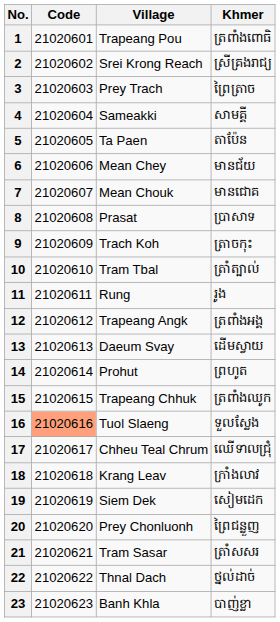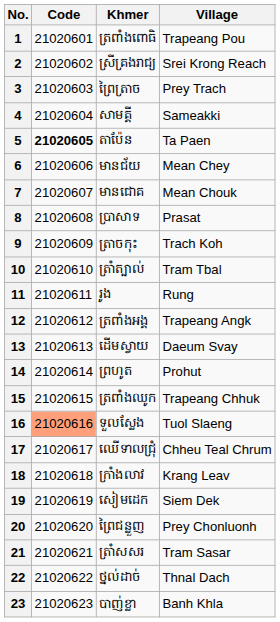 <table class="wikitable sortable mw-collapsible">
 <tr>
 <th>No.</th>
 <th>Code</th>
+<th>Khmer</th>
 <th>Village</th>
-<th>Khmer</th>
 </tr>
 <tr>
 <th>1</th>
 <td>21020601</td>
+<td>ត្រពាំងពោធិ</td>
 <td>Trapeang Pou</td>
-<td>ត្រពាំងពោធិ</td>
 </tr>
 <tr>
 <th>2</th>
 <td>21020602</td>
+<td>ស្រីគ្រងរាជ្យ</td>
 <td>Srei Krong Reach</td>
-<td>ស្រីគ្រងរាជ្យ</td>
 </tr>
 <tr>
 <th>3</th>
 <td>21020603</td>
+<td>ព្រៃត្រាច</td>
 <td>Prey Trach</td>
-<td>ព្រៃត្រាច</td>
 </tr>
 <tr>
 <th>4</th>
 <td>21020604</td>
+<td>សាមគ្គី</td>
 <td>Sameakki</td>
-<td>សាមគ្គី</td>
 </tr>
 <tr>
 <th>5</th>
-<td>21020605</td>
+<td><strong>21020605</strong></td>
+<td>តាប៉ែន</td>
 <td>Ta Paen</td>
-<td>តាប៉ែន</td>
 </tr>
 <tr>
 <th>6</th>
 <td>21020606</td>
+<td>មានជ័យ</td>
 <td>Mean Chey</td>
-<td>មានជ័យ</td>
 </tr>
 <tr>
 <th>7</th>
 <td>21020607</td>
+<td>មានជោគ</td>
 <td>Mean Chouk</td>
-<td>មានជោគ</td>
 </tr>
 <tr>
 <th>8</th>
 <td>21020608</td>
+<td>ប្រាសាទ</td>
 <td>Prasat</td>
-<td>ប្រាសាទ</td>
 </tr>
 <tr>
 <th>9</th>
 <td>21020609</td>
+<td>ត្រាចកុះ</td>
 <td>Trach Koh</td>
-<td>ត្រាចកុះ</td>
 </tr>
 <tr>
 <th>10</th>
 <td>21020610</td>
+<td>ត្រាំត្បាល់</td>
 <td>Tram Tbal</td>
-<td>ត្រាំត្បាល់</td>
 </tr>
 <tr>
 <th>11</th>
 <td>21020611</td>
+<td>រូង</td>
 <td>Rung</td>
-<td>រូង</td>
 </tr>
 <tr>
 <th>12</th>
 <td>21020612</td>
+<td>ត្រពាំងអង្គ</td>
 <td>Trapeang Angk</td>
-<td>ត្រពាំងអង្គ</td>
 </tr>
 <tr>
 <th>13</th>
 <td>21020613</td>
+<td>ដើមស្វាយ</td>
 <td>Daeum Svay</td>
-<td>ដើមស្វាយ</td>
 </tr>
 <tr>
 <th>14</th>
 <td>21020614</td>
+<td>ព្រហូត</td>
 <td>Prohut</td>
-<td>ព្រហូត</td>
 </tr>
 <tr>
 <th>15</th>
 <td>21020615</td>
+<td>ត្រពាំងឈូក</td>
 <td>Trapeang Chhuk</td>
-<td>ត្រពាំងឈូក</td>
 </tr>
 <tr>
 <th>16</th>
 <td style="background: lightsalmon;">21020616</td>
+<td>ទួលស្លែង</td>
 <td>Tuol Slaeng</td>
-<td>ទួលស្លែង</td>
 </tr>
 <tr>
 <th>17</th>
 <td>21020617</td>
+<td>ឈើទាលជ្រុំ</td>
 <td>Chheu Teal Chrum</td>
-<td>ឈើទាលជ្រុំ</td>
 </tr>
 <tr>
 <th>18</th>
 <td>21020618</td>
+<td>ក្រាំងលាវ</td>
 <td>Krang Leav</td>
-<td>ក្រាំងលាវ</td>
 </tr>
 <tr>
 <th>19</th>
 <td>21020619</td>
+<td>សៀមដេក</td>
 <td>Siem Dek</td>
-<td>សៀមដេក</td>
 </tr>
 <tr>
 <th>20</th>
 <td>21020620</td>
+<td>ព្រៃជន្លួញ</td>
 <td>Prey Chonluonh</td>
-<td>ព្រៃជន្លួញ</td>
 </tr>
 <tr>
 <th>21</th>
 <td>21020621</td>
+<td>ត្រាំសសរ</td>
 <td>Tram Sasar</td>
-<td>ត្រាំសសរ</td>
 </tr>
 <tr>
 <th>22</th>
 <td>21020622</td>
+<td>ថ្នល់ដាច់</td>
 <td>Thnal Dach</td>
-<td>ថ្នល់ដាច់</td>
 </tr>
 <tr>
 <th>23</th>
 <td>21020623</td>
+<td>បាញ់ខ្លា</td>
 <td>Banh Khla</td>
-<td>បាញ់ខ្លា</td>
 </tr>
 </table>
